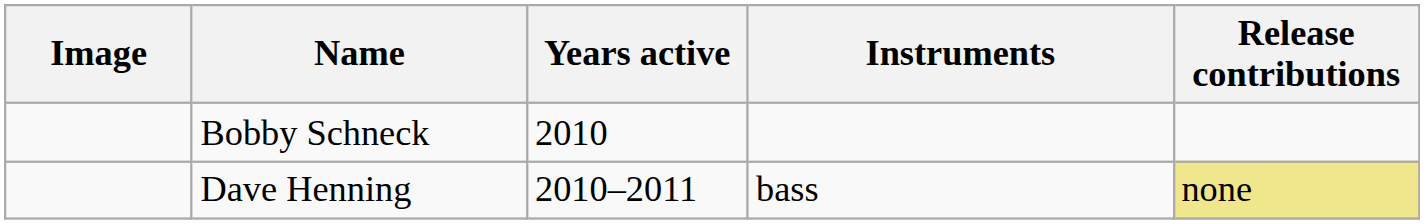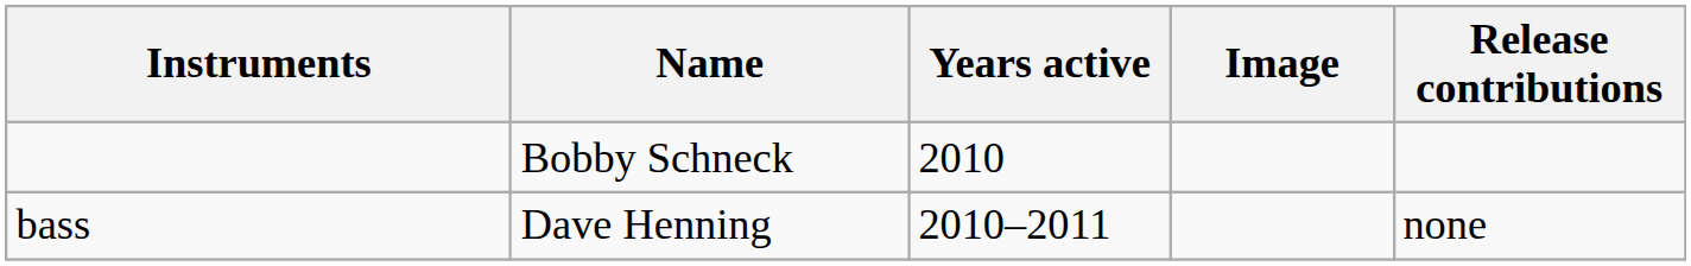 <table class="wikitable" border="1" width=100%>
 <tr>
-<th width="75">Image</th>
+<th width="180">Instruments</th>
 <th width="140">Name</th>
 <th width="90">Years active</th>
-<th width="180">Instruments</th>
+<th width="75">Image</th>
 <th>Release contributions</th>
 </tr>
 <tr>
 <td></td>
 <td>Bobby Schneck</td>
 <td>2010</td>
 <td></td>
 <td></td>
 </tr>
 <tr>
-<td></td>
+<td>bass</td>
 <td>Dave Henning</td>
 <td>2010–2011</td>
-<td>bass</td>
-<td style="background: khaki;">none </td>
+<td></td>
+<td>none </td>
 </tr>
 </table>
